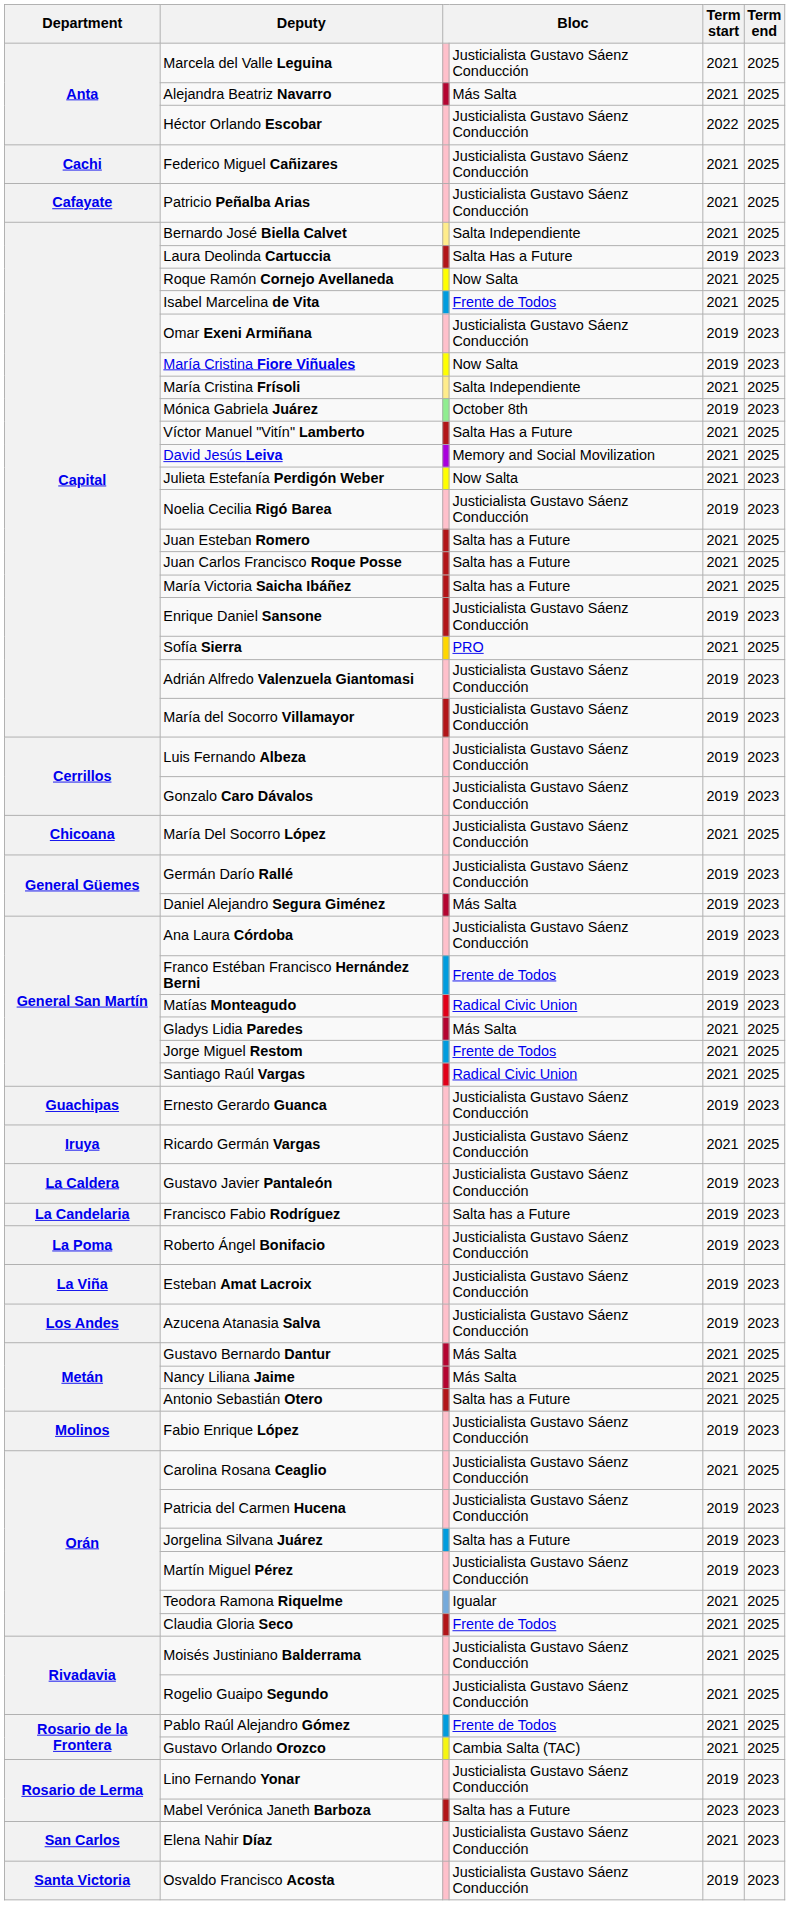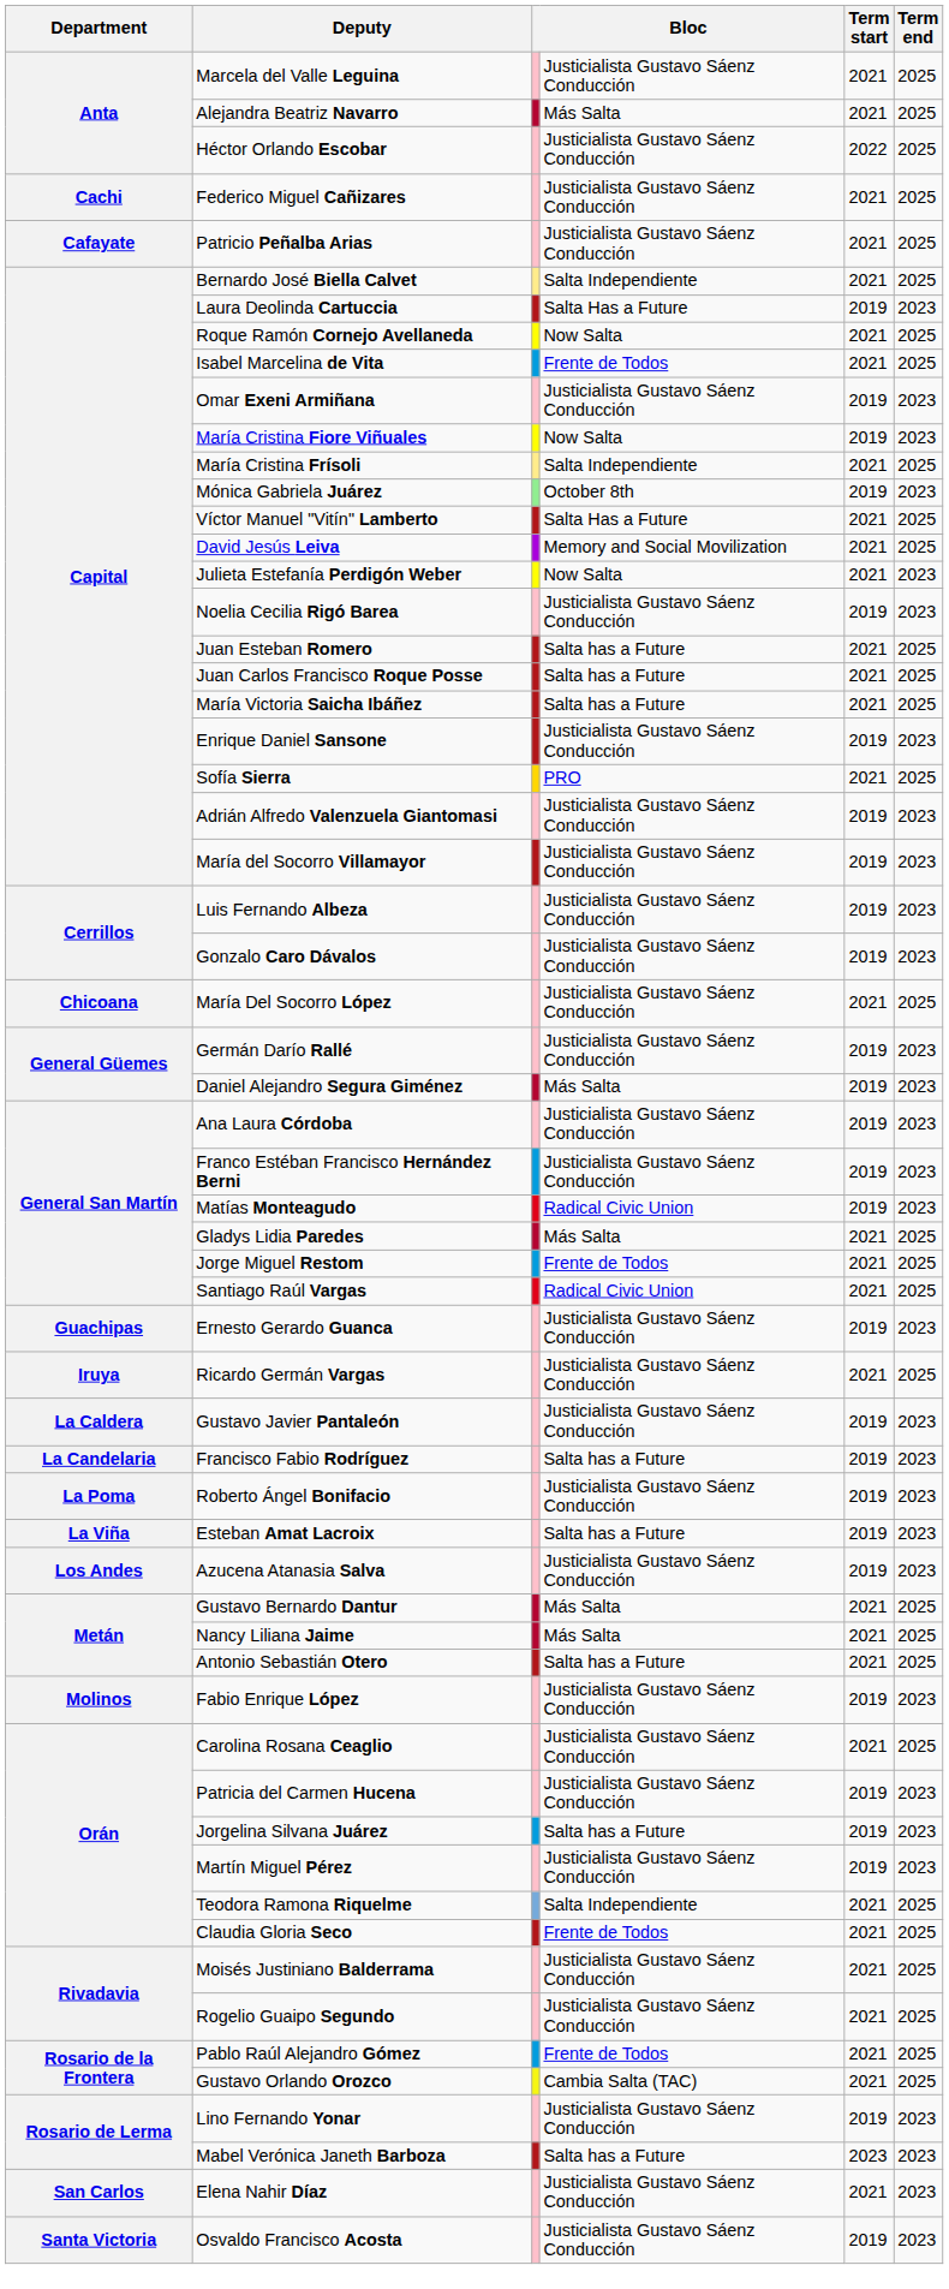 <table class="wikitable sortable">
 <tr>
 <th>Department</th>
 <th>Deputy</th>
 <th colspan=2>Bloc</th>
 <th>Term<br>start</th>
 <th>Term<br>end</th>
 </tr>
 <tr>
 <th rowspan=3><a href='#'>Anta</a></th>
 <td>Marcela del Valle <strong>Leguina</strong></td>
 <td bgcolor=pink></td>
 <td>Justicialista Gustavo Sáenz Conducción</td>
 <td>2021</td>
 <td>2025</td>
 </tr>
 <tr>
 <td>Alejandra Beatriz <strong>Navarro</strong></td>
 <td bgcolor=#B40431></td>
 <td>Más Salta</td>
 <td>2021</td>
 <td>2025</td>
 </tr>
 <tr>
 <td>Héctor Orlando <strong>Escobar</strong></td>
 <td bgcolor=pink></td>
 <td>Justicialista Gustavo Sáenz Conducción</td>
 <td>2022</td>
 <td>2025</td>
 </tr>
 <tr>
 <th><a href='#'>Cachi</a></th>
 <td>Federico Miguel <strong>Cañizares</strong></td>
 <td bgcolor=pink></td>
 <td>Justicialista Gustavo Sáenz Conducción</td>
 <td>2021</td>
 <td>2025</td>
 </tr>
 <tr>
 <th><a href='#'>Cafayate</a></th>
 <td>Patricio <strong>Peñalba Arias</strong></td>
 <td bgcolor=pink></td>
 <td>Justicialista Gustavo Sáenz Conducción</td>
 <td>2021</td>
 <td>2025</td>
 </tr>
 <tr>
 <th rowspan=19><a href='#'>Capital</a></th>
 <td>Bernardo José <strong>Biella Calvet</strong></td>
 <td bgcolor=FFEC8B></td>
 <td>Salta Independiente</td>
 <td>2021</td>
 <td>2025</td>
 </tr>
 <tr>
 <td>Laura Deolinda <strong>Cartuccia</strong></td>
 <td bgcolor=#B21519></td>
 <td>Salta Has a Future</td>
 <td>2019</td>
 <td>2023</td>
 </tr>
 <tr>
 <td>Roque Ramón <strong>Cornejo Avellaneda</strong></td>
 <td bgcolor=#FFFF00></td>
 <td>Now Salta</td>
 <td>2021</td>
 <td>2025</td>
 </tr>
 <tr>
 <td>Isabel Marcelina <strong>de Vita</strong></td>
 <td bgcolor=#009CDE></td>
 <td><a href='#'>Frente de Todos</a></td>
 <td>2021</td>
 <td>2025</td>
 </tr>
 <tr>
 <td>Omar <strong>Exeni Armiñana</strong></td>
 <td bgcolor=pink></td>
 <td>Justicialista Gustavo Sáenz Conducción</td>
 <td>2019</td>
 <td>2023</td>
 </tr>
 <tr>
 <td><a href='#'>María Cristina <strong>Fiore Viñuales</strong></a></td>
 <td bgcolor=#FFFF00></td>
 <td>Now Salta</td>
 <td>2019</td>
 <td>2023</td>
 </tr>
 <tr>
 <td>María Cristina <strong>Frísoli</strong></td>
 <td bgcolor=#FFEC8B></td>
 <td>Salta Independiente</td>
 <td>2021</td>
 <td>2025</td>
 </tr>
 <tr>
 <td>Mónica Gabriela <strong>Juárez</strong></td>
 <td bgcolor=lightgreen></td>
 <td>October 8th</td>
 <td>2019</td>
 <td>2023</td>
 </tr>
 <tr>
 <td>Víctor Manuel "Vitín" <strong>Lamberto</strong></td>
 <td bgcolor=#B21519></td>
 <td>Salta Has a Future</td>
 <td>2021</td>
 <td>2025</td>
 </tr>
 <tr>
 <td><a href='#'>David Jesús <strong>Leiva</strong></a></td>
 <td bgcolor=#a900dc></td>
 <td>Memory and Social Movilization</td>
 <td>2021</td>
 <td>2025</td>
 </tr>
 <tr>
 <td>Julieta Estefanía <strong>Perdigón Weber</strong></td>
 <td bgcolor=#FFFF00></td>
 <td>Now Salta</td>
 <td>2021</td>
 <td>2023</td>
 </tr>
 <tr>
 <td>Noelia Cecilia <strong>Rigó Barea</strong></td>
 <td bgcolor=pink></td>
 <td>Justicialista Gustavo Sáenz Conducción</td>
 <td>2019</td>
 <td>2023</td>
 </tr>
 <tr>
 <td>Juan Esteban <strong>Romero</strong></td>
 <td bgcolor=#B21519></td>
 <td>Salta has a Future</td>
 <td>2021</td>
 <td>2025</td>
 </tr>
 <tr>
 <td>Juan Carlos Francisco <strong>Roque Posse</strong></td>
 <td bgcolor=#B21519></td>
 <td>Salta has a Future</td>
 <td>2021</td>
 <td>2025</td>
 </tr>
 <tr>
 <td>María Victoria <strong>Saicha Ibáñez</strong></td>
 <td bgcolor=#B21519></td>
 <td>Salta has a Future</td>
 <td>2021</td>
 <td>2025</td>
 </tr>
 <tr>
 <td>Enrique Daniel <strong>Sansone</strong></td>
 <td bgcolor=#B21519></td>
 <td>Justicialista Gustavo Sáenz Conducción</td>
 <td>2019</td>
 <td>2023</td>
 </tr>
 <tr>
 <td>Sofía <strong>Sierra</strong></td>
 <td bgcolor=#FFD700></td>
 <td><a href='#'>PRO</a></td>
 <td>2021</td>
 <td>2025</td>
 </tr>
 <tr>
 <td>Adrián Alfredo <strong>Valenzuela Giantomasi</strong></td>
 <td bgcolor=pink></td>
 <td>Justicialista Gustavo Sáenz Conducción</td>
 <td>2019</td>
 <td>2023</td>
 </tr>
 <tr>
 <td>María del Socorro <strong>Villamayor</strong></td>
 <td bgcolor=#B21519></td>
 <td>Justicialista Gustavo Sáenz Conducción</td>
 <td>2019</td>
 <td>2023</td>
 </tr>
 <tr>
 <th rowspan=2><a href='#'>Cerrillos</a></th>
 <td>Luis Fernando <strong>Albeza</strong></td>
 <td bgcolor=pink></td>
 <td>Justicialista Gustavo Sáenz Conducción</td>
 <td>2019</td>
 <td>2023</td>
 </tr>
 <tr>
 <td>Gonzalo <strong>Caro Dávalos</strong></td>
 <td bgcolor=pink></td>
 <td>Justicialista Gustavo Sáenz Conducción</td>
 <td>2019</td>
 <td>2023</td>
 </tr>
 <tr>
 <th><a href='#'>Chicoana</a></th>
 <td>María Del Socorro <strong>López</strong></td>
 <td bgcolor=pink></td>
 <td>Justicialista Gustavo Sáenz Conducción</td>
 <td>2021</td>
 <td>2025</td>
 </tr>
 <tr>
 <th rowspan=2><a href='#'>General Güemes</a></th>
 <td>Germán Darío <strong>Rallé</strong></td>
 <td bgcolor=pink></td>
 <td>Justicialista Gustavo Sáenz Conducción</td>
 <td>2019</td>
 <td>2023</td>
 </tr>
 <tr>
 <td>Daniel Alejandro <strong>Segura Giménez</strong></td>
 <td bgcolor=#B40431></td>
 <td>Más Salta</td>
 <td>2019</td>
 <td>2023</td>
 </tr>
 <tr>
 <th rowspan=6><a href='#'>General San Martín</a></th>
 <td>Ana Laura <strong>Córdoba</strong></td>
 <td bgcolor=pink></td>
 <td>Justicialista Gustavo Sáenz Conducción</td>
 <td>2019</td>
 <td>2023</td>
 </tr>
 <tr>
 <td>Franco Estéban Francisco <strong>Hernández Berni</strong></td>
 <td bgcolor=#009CDE></td>
-<td><a href='#'>Frente de Todos</a></td>
+<td>Justicialista Gustavo Sáenz Conducción</td>
 <td>2019</td>
 <td>2023</td>
 </tr>
 <tr>
 <td>Matías <strong>Monteagudo</strong></td>
 <td bgcolor=#E10019></td>
 <td><a href='#'>Radical Civic Union</a></td>
 <td>2019</td>
 <td>2023</td>
 </tr>
 <tr>
 <td>Gladys Lidia <strong>Paredes</strong></td>
 <td bgcolor=#B40431></td>
 <td>Más Salta</td>
 <td>2021</td>
 <td>2025</td>
 </tr>
 <tr>
 <td>Jorge Miguel <strong>Restom</strong></td>
 <td bgcolor=#009CDE></td>
 <td><a href='#'>Frente de Todos</a></td>
 <td>2021</td>
 <td>2025</td>
 </tr>
 <tr>
 <td>Santiago Raúl <strong>Vargas</strong></td>
 <td bgcolor=#E10019></td>
 <td><a href='#'>Radical Civic Union</a></td>
 <td>2021</td>
 <td>2025</td>
 </tr>
 <tr>
 <th><a href='#'>Guachipas</a></th>
 <td>Ernesto Gerardo <strong>Guanca</strong></td>
 <td bgcolor=pink></td>
 <td>Justicialista Gustavo Sáenz Conducción</td>
 <td>2019</td>
 <td>2023</td>
 </tr>
 <tr>
 <th><a href='#'>Iruya</a></th>
 <td>Ricardo Germán <strong>Vargas</strong></td>
 <td bgcolor=pink></td>
 <td>Justicialista Gustavo Sáenz Conducción</td>
 <td>2021</td>
 <td>2025</td>
 </tr>
 <tr>
 <th><a href='#'>La Caldera</a></th>
 <td>Gustavo Javier <strong>Pantaleón</strong></td>
 <td bgcolor=pink></td>
 <td>Justicialista Gustavo Sáenz Conducción</td>
 <td>2019</td>
 <td>2023</td>
 </tr>
 <tr>
 <th><a href='#'>La Candelaria</a></th>
 <td>Francisco Fabio <strong>Rodríguez</strong></td>
 <td bgcolor=pink></td>
 <td>Salta has a Future</td>
 <td>2019</td>
 <td>2023</td>
 </tr>
 <tr>
 <th><a href='#'>La Poma</a></th>
 <td>Roberto Ángel <strong>Bonifacio</strong></td>
 <td bgcolor=pink></td>
 <td>Justicialista Gustavo Sáenz Conducción</td>
 <td>2019</td>
 <td>2023</td>
 </tr>
 <tr>
 <th><a href='#'>La Viña</a></th>
 <td>Esteban <strong>Amat Lacroix</strong></td>
 <td bgcolor=pink></td>
-<td>Justicialista Gustavo Sáenz Conducción</td>
+<td>Salta has a Future</td>
 <td>2019</td>
 <td>2023</td>
 </tr>
 <tr>
 <th><a href='#'>Los Andes</a></th>
 <td>Azucena Atanasia <strong>Salva</strong></td>
 <td bgcolor=pink></td>
 <td>Justicialista Gustavo Sáenz Conducción</td>
 <td>2019</td>
 <td>2023</td>
 </tr>
 <tr>
 <th rowspan=3><a href='#'>Metán</a></th>
 <td>Gustavo Bernardo <strong>Dantur</strong></td>
 <td bgcolor=#B40431></td>
 <td>Más Salta</td>
 <td>2021</td>
 <td>2025</td>
 </tr>
 <tr>
 <td>Nancy Liliana <strong>Jaime</strong></td>
 <td bgcolor=#B40431></td>
 <td>Más Salta</td>
 <td>2021</td>
 <td>2025</td>
 </tr>
 <tr>
 <td>Antonio Sebastián <strong>Otero</strong></td>
 <td bgcolor=#B21519></td>
 <td>Salta has a Future</td>
 <td>2021</td>
 <td>2025</td>
 </tr>
 <tr>
 <th><a href='#'>Molinos</a></th>
 <td>Fabio Enrique <strong>López</strong></td>
 <td bgcolor=pink></td>
 <td>Justicialista Gustavo Sáenz Conducción</td>
 <td>2019</td>
 <td>2023</td>
 </tr>
 <tr>
 <th rowspan=6><a href='#'>Orán</a></th>
 <td>Carolina Rosana <strong>Ceaglio</strong></td>
 <td bgcolor=pink></td>
 <td>Justicialista Gustavo Sáenz Conducción</td>
 <td>2021</td>
 <td>2025</td>
 </tr>
 <tr>
 <td>Patricia del Carmen <strong>Hucena</strong></td>
 <td bgcolor=pink></td>
 <td>Justicialista Gustavo Sáenz Conducción</td>
 <td>2019</td>
 <td>2023</td>
 </tr>
 <tr>
 <td>Jorgelina Silvana <strong>Juárez</strong></td>
 <td bgcolor=#009CDE></td>
 <td>Salta has a Future</td>
 <td>2019</td>
 <td>2023</td>
 </tr>
 <tr>
 <td>Martín Miguel <strong>Pérez</strong></td>
 <td bgcolor=pink></td>
 <td>Justicialista Gustavo Sáenz Conducción</td>
 <td>2019</td>
 <td>2023</td>
 </tr>
 <tr>
 <td>Teodora Ramona <strong>Riquelme</strong></td>
 <td bgcolor=#75AADB></td>
-<td>Igualar</td>
+<td>Salta Independiente</td>
 <td>2021</td>
 <td>2025</td>
 </tr>
 <tr>
 <td>Claudia Gloria <strong>Seco</strong></td>
 <td bgcolor=#B21519></td>
 <td><a href='#'>Frente de Todos</a></td>
 <td>2021</td>
 <td>2025</td>
 </tr>
 <tr>
 <th rowspan=2><a href='#'>Rivadavia</a></th>
 <td>Moisés Justiniano <strong>Balderrama</strong></td>
 <td bgcolor=pink></td>
 <td>Justicialista Gustavo Sáenz Conducción</td>
 <td>2021</td>
 <td>2025</td>
 </tr>
 <tr>
 <td>Rogelio Guaipo <strong>Segundo</strong></td>
 <td bgcolor=pink></td>
 <td>Justicialista Gustavo Sáenz Conducción</td>
 <td>2021</td>
 <td>2025</td>
 </tr>
 <tr>
 <th rowspan=2><a href='#'>Rosario de la Frontera</a></th>
 <td>Pablo Raúl Alejandro <strong>Gómez</strong></td>
 <td bgcolor=#009CDE></td>
 <td><a href='#'>Frente de Todos</a></td>
 <td>2021</td>
 <td>2025</td>
 </tr>
 <tr>
 <td>Gustavo Orlando <strong>Orozco</strong></td>
 <td bgcolor=#F6F612></td>
 <td>Cambia Salta (TAC)</td>
 <td>2021</td>
 <td>2025</td>
 </tr>
 <tr>
 <th rowspan=2><a href='#'>Rosario de Lerma</a></th>
 <td>Lino Fernando <strong>Yonar</strong></td>
 <td bgcolor=pink></td>
 <td>Justicialista Gustavo Sáenz Conducción</td>
 <td>2019</td>
 <td>2023</td>
 </tr>
 <tr>
 <td>Mabel Verónica Janeth <strong>Barboza</strong></td>
 <td bgcolor=#B21519></td>
 <td>Salta has a Future</td>
 <td>2023</td>
 <td>2023</td>
 </tr>
 <tr>
 <th><a href='#'>San Carlos</a></th>
 <td>Elena Nahir <strong>Díaz</strong></td>
 <td bgcolor=pink></td>
 <td>Justicialista Gustavo Sáenz Conducción</td>
 <td>2021</td>
 <td>2023</td>
 </tr>
 <tr>
 <th><a href='#'>Santa Victoria</a></th>
 <td>Osvaldo Francisco <strong>Acosta</strong></td>
 <td bgcolor=pink></td>
 <td>Justicialista Gustavo Sáenz Conducción</td>
 <td>2019</td>
 <td>2023</td>
 </tr>
 </table>
